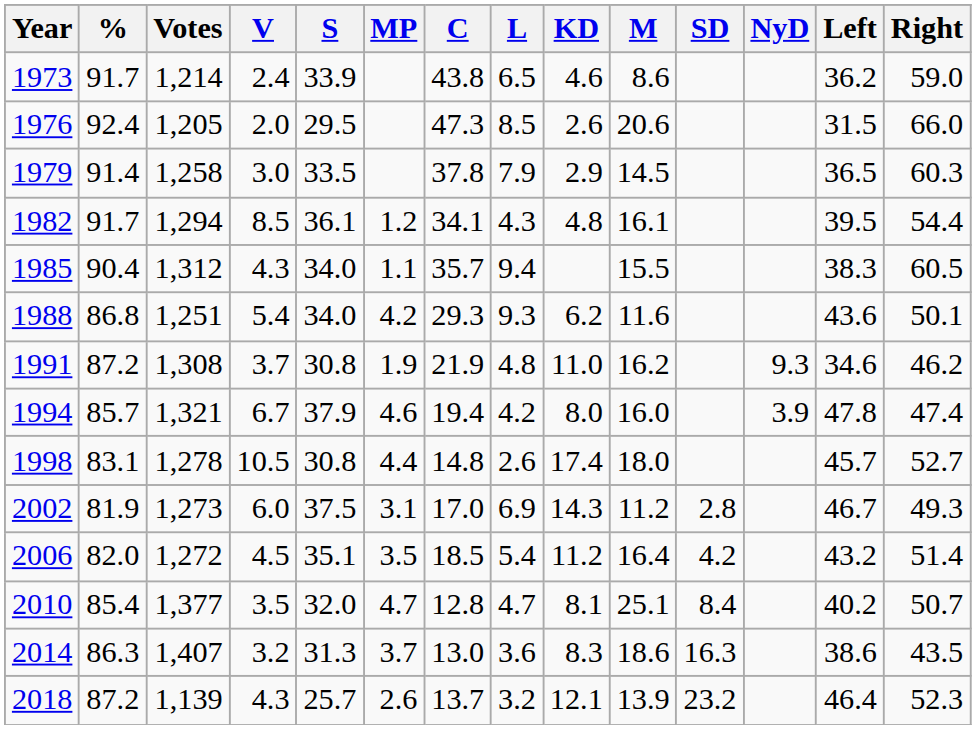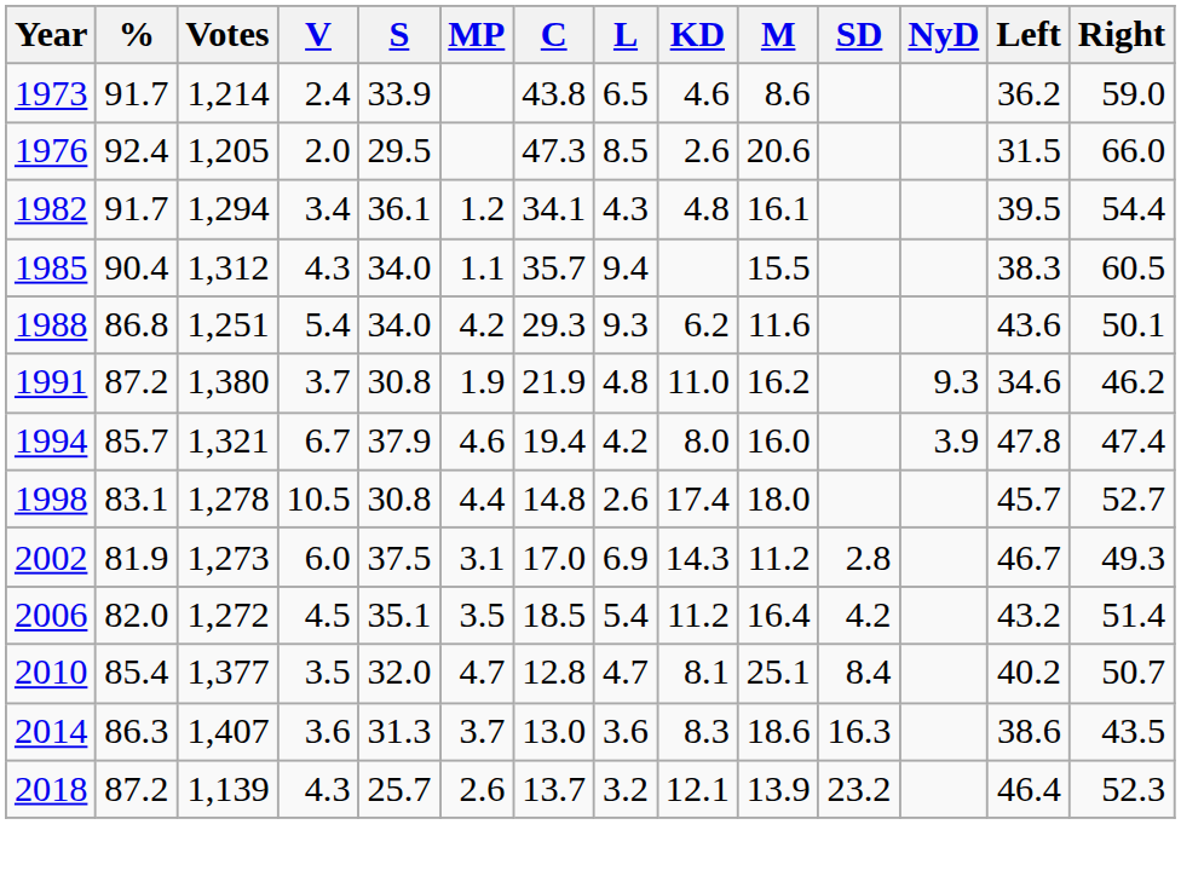 <table class="wikitable sortable" style=text-align:right>
 <tr>
 <th>Year</th>
 <th>%</th>
 <th>Votes</th>
 <th><a href='#'>V</a></th>
 <th><a href='#'>S</a></th>
 <th><a href='#'>MP</a></th>
 <th><a href='#'>C</a></th>
 <th><a href='#'>L</a></th>
 <th><a href='#'>KD</a></th>
 <th><a href='#'>M</a></th>
 <th><a href='#'>SD</a></th>
 <th><a href='#'>NyD</a></th>
 <th>Left</th>
 <th>Right</th>
 </tr>
 <tr>
 <td align=left><a href='#'>1973</a></td>
 <td>91.7</td>
 <td>1,214</td>
 <td>2.4</td>
 <td>33.9</td>
 <td></td>
 <td>43.8</td>
 <td>6.5</td>
 <td>4.6</td>
 <td>8.6</td>
 <td></td>
 <td></td>
 <td>36.2</td>
 <td>59.0</td>
 </tr>
 <tr>
 <td align=left><a href='#'>1976</a></td>
 <td>92.4</td>
 <td>1,205</td>
 <td>2.0</td>
 <td>29.5</td>
 <td></td>
 <td>47.3</td>
 <td>8.5</td>
 <td>2.6</td>
 <td>20.6</td>
 <td></td>
 <td></td>
 <td>31.5</td>
 <td>66.0</td>
 </tr>
 <tr>
-<td align=left><a href='#'>1979</a></td>
-<td>91.4</td>
-<td>1,258</td>
-<td>3.0</td>
-<td>33.5</td>
-<td></td>
-<td>37.8</td>
-<td>7.9</td>
-<td>2.9</td>
-<td>14.5</td>
-<td></td>
-<td></td>
-<td>36.5</td>
-<td>60.3</td>
-</tr>
-<tr>
 <td align=left><a href='#'>1982</a></td>
 <td>91.7</td>
 <td>1,294</td>
-<td>8.5</td>
+<td>3.4</td>
 <td>36.1</td>
 <td>1.2</td>
 <td>34.1</td>
 <td>4.3</td>
 <td>4.8</td>
 <td>16.1</td>
 <td></td>
 <td></td>
 <td>39.5</td>
 <td>54.4</td>
 </tr>
 <tr>
 <td align=left><a href='#'>1985</a></td>
 <td>90.4</td>
 <td>1,312</td>
 <td>4.3</td>
 <td>34.0</td>
 <td>1.1</td>
 <td>35.7</td>
 <td>9.4</td>
 <td></td>
 <td>15.5</td>
 <td></td>
 <td></td>
 <td>38.3</td>
 <td>60.5</td>
 </tr>
 <tr>
 <td align=left><a href='#'>1988</a></td>
 <td>86.8</td>
 <td>1,251</td>
 <td>5.4</td>
 <td>34.0</td>
 <td>4.2</td>
 <td>29.3</td>
 <td>9.3</td>
 <td>6.2</td>
 <td>11.6</td>
 <td></td>
 <td></td>
 <td>43.6</td>
 <td>50.1</td>
 </tr>
 <tr>
 <td align=left><a href='#'>1991</a></td>
 <td>87.2</td>
-<td>1,308</td>
+<td>1,380</td>
 <td>3.7</td>
 <td>30.8</td>
 <td>1.9</td>
 <td>21.9</td>
 <td>4.8</td>
 <td>11.0</td>
 <td>16.2</td>
 <td></td>
 <td>9.3</td>
 <td>34.6</td>
 <td>46.2</td>
 </tr>
 <tr>
 <td align=left><a href='#'>1994</a></td>
 <td>85.7</td>
 <td>1,321</td>
 <td>6.7</td>
 <td>37.9</td>
 <td>4.6</td>
 <td>19.4</td>
 <td>4.2</td>
 <td>8.0</td>
 <td>16.0</td>
 <td></td>
 <td>3.9</td>
 <td>47.8</td>
 <td>47.4</td>
 </tr>
 <tr>
 <td align=left><a href='#'>1998</a></td>
 <td>83.1</td>
 <td>1,278</td>
 <td>10.5</td>
 <td>30.8</td>
 <td>4.4</td>
 <td>14.8</td>
 <td>2.6</td>
 <td>17.4</td>
 <td>18.0</td>
 <td></td>
 <td></td>
 <td>45.7</td>
 <td>52.7</td>
 </tr>
 <tr>
 <td align=left><a href='#'>2002</a></td>
 <td>81.9</td>
 <td>1,273</td>
 <td>6.0</td>
 <td>37.5</td>
 <td>3.1</td>
 <td>17.0</td>
 <td>6.9</td>
 <td>14.3</td>
 <td>11.2</td>
 <td>2.8</td>
 <td></td>
 <td>46.7</td>
 <td>49.3</td>
 </tr>
 <tr>
 <td align=left><a href='#'>2006</a></td>
 <td>82.0</td>
 <td>1,272</td>
 <td>4.5</td>
 <td>35.1</td>
 <td>3.5</td>
 <td>18.5</td>
 <td>5.4</td>
 <td>11.2</td>
 <td>16.4</td>
 <td>4.2</td>
 <td></td>
 <td>43.2</td>
 <td>51.4</td>
 </tr>
 <tr>
 <td align=left><a href='#'>2010</a></td>
 <td>85.4</td>
 <td>1,377</td>
 <td>3.5</td>
 <td>32.0</td>
 <td>4.7</td>
 <td>12.8</td>
 <td>4.7</td>
 <td>8.1</td>
 <td>25.1</td>
 <td>8.4</td>
 <td></td>
 <td>40.2</td>
 <td>50.7</td>
 </tr>
 <tr>
 <td align=left><a href='#'>2014</a></td>
 <td>86.3</td>
 <td>1,407</td>
-<td>3.2</td>
+<td>3.6</td>
 <td>31.3</td>
 <td>3.7</td>
 <td>13.0</td>
 <td>3.6</td>
 <td>8.3</td>
 <td>18.6</td>
 <td>16.3</td>
 <td></td>
 <td>38.6</td>
 <td>43.5</td>
 </tr>
 <tr>
 <td align=left><a href='#'>2018</a></td>
 <td>87.2</td>
 <td>1,139</td>
 <td>4.3</td>
 <td>25.7</td>
 <td>2.6</td>
 <td>13.7</td>
 <td>3.2</td>
 <td>12.1</td>
 <td>13.9</td>
 <td>23.2</td>
 <td></td>
 <td>46.4</td>
 <td>52.3</td>
 </tr>
 </table>
